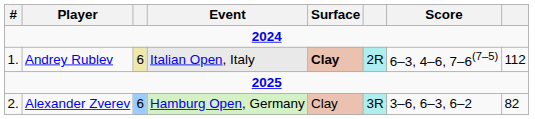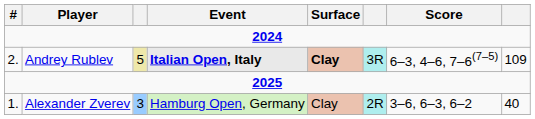 <table class="sortable wikitable">
 <tr>
 <th class=unsortable>#</th>
 <th>Player</th>
 <th></th>
 <th>Event</th>
 <th>Surface</th>
 <th class=unsortable></th>
 <th class=unsortable>Score</th>
 <th class=unsortable></th>
 </tr>
 <tr>
 <td colspan=9 style=text-align:center><strong><a href='#'>2024</a></strong></td>
 </tr>
 <tr>
-<td>1.</td>
+<td>2.</td>
 <td> <a href='#'>Andrey Rublev</a></td>
-<td align=center bgcolor=eee8aa>6</td>
-<td style=background:#e9e9e9><a href='#'>Italian Open</a>, Italy</td>
+<td align=center bgcolor=eee8aa>5</td>
+<td style=background:#e9e9e9><strong><a href='#'>Italian Open</a>, Italy</strong></td>
 <td style=background:#ebc2af><strong>Clay</strong></td>
-<td style=background:#afeeee>2R</td>
+<td style=background:#afeeee>3R</td>
 <td>6–3, 4–6, 7–6<sup>(7–5)</sup></td>
-<td>112</td>
+<td>109</td>
 </tr>
 <tr>
 <td colspan=9 style=text-align:center><strong><a href='#'>2025</a></strong></td>
 </tr>
 <tr>
-<td>2.</td>
+<td>1.</td>
 <td> <a href='#'>Alexander Zverev</a></td>
-<td align=center bgcolor=99ccff>6</td>
+<td align=center bgcolor=99ccff>3</td>
 <td bgcolor=d4f1c5><a href='#'>Hamburg Open</a>, Germany</td>
 <td style=background:#ebc2af>Clay</td>
-<td style=background:#afeeee>3R</td>
+<td style=background:#afeeee>2R</td>
 <td>3–6, 6–3, 6–2</td>
-<td>82</td>
+<td>40</td>
 </tr>
 </table>
